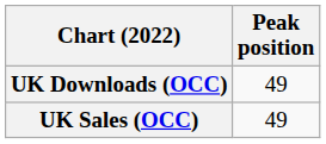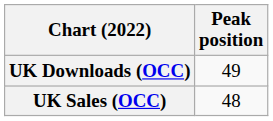 <table class="wikitable sortable plainrowheaders" style="text-align:center">
 <tr>
 <th>Chart (2022)</th>
 <th>Peak<br>position</th>
 </tr>
 <tr>
 <th scope="row">UK Downloads (<a href='#'>OCC</a>)</th>
 <td>49</td>
 </tr>
 <tr>
 <th scope="row">UK Sales (<a href='#'>OCC</a>)</th>
-<td>49</td>
+<td>48</td>
 </tr>
 </table>
